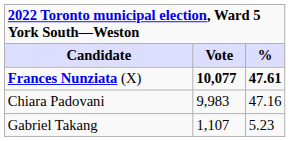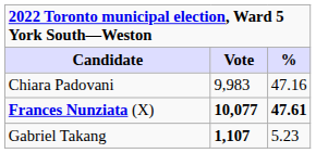 <table class="wikitable">
 <tr>
 <td colspan="3"><strong><a href='#'>2022 Toronto municipal election</a>, Ward 5 York South—Weston</strong></td>
 </tr>
 <tr>
 <th style="background:#ddf; width:200px;">Candidate</th>
 <th style="background:#ddf; width:50px;">Vote</th>
 <th style="background:#ddf; width:30px;">%</th>
 </tr>
 <tr>
+<td>Chiara Padovani</td>
+<td>9,983</td>
+<td>47.16</td>
+</tr>
+<tr>
 <td><strong><a href='#'>Frances Nunziata</a></strong> (X)</td>
 <td><strong>10,077</strong></td>
 <td><strong>47.61</strong></td>
 </tr>
 <tr>
-<td>Chiara Padovani</td>
-<td>9,983</td>
-<td>47.16</td>
-</tr>
-<tr>
 <td>Gabriel Takang</td>
-<td>1,107</td>
+<td><strong>1,107</strong></td>
 <td>5.23</td>
 </tr>
 </table>
